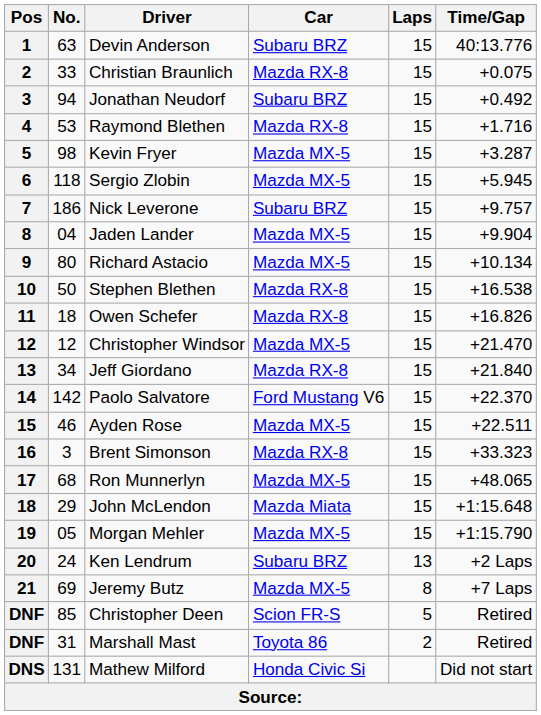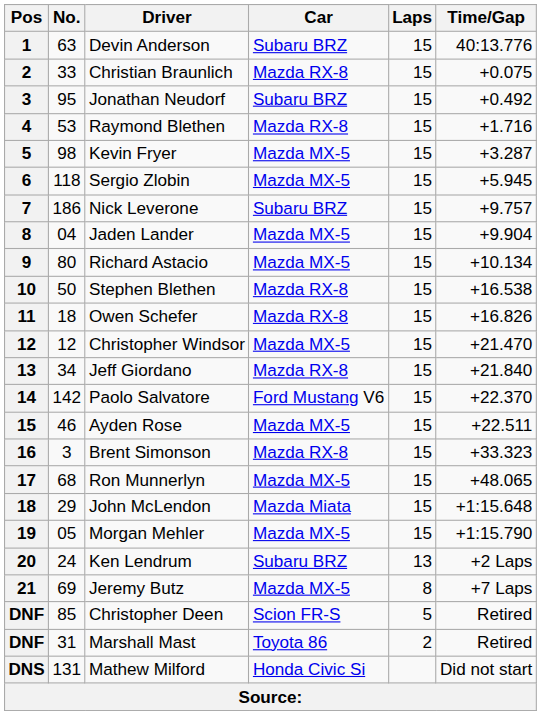 <table class="wikitable">
 <tr>
 <th>Pos</th>
 <th>No.</th>
 <th>Driver</th>
 <th>Car</th>
 <th>Laps</th>
 <th>Time/Gap</th>
 </tr>
 <tr>
 <th>1</th>
 <td align=center>63</td>
 <td> Devin Anderson</td>
 <td><a href='#'>Subaru BRZ</a></td>
 <td align=right>15</td>
 <td align=right>40:13.776</td>
 </tr>
 <tr>
 <th>2</th>
 <td align=center>33</td>
 <td> Christian Braunlich</td>
 <td><a href='#'>Mazda RX-8</a></td>
 <td align=right>15</td>
 <td align=right>+0.075</td>
 </tr>
 <tr>
 <th>3</th>
-<td align=center>94</td>
+<td align=center>95</td>
 <td> Jonathan Neudorf</td>
 <td><a href='#'>Subaru BRZ</a></td>
 <td align=right>15</td>
 <td align=right>+0.492</td>
 </tr>
 <tr>
 <th>4</th>
 <td align=center>53</td>
 <td> Raymond Blethen</td>
 <td><a href='#'>Mazda RX-8</a></td>
 <td align=right>15</td>
 <td align=right>+1.716</td>
 </tr>
 <tr>
 <th>5</th>
 <td align=center>98</td>
 <td> Kevin Fryer</td>
 <td><a href='#'>Mazda MX-5</a></td>
 <td align=right>15</td>
 <td align=right>+3.287</td>
 </tr>
 <tr>
 <th>6</th>
 <td align=center>118</td>
 <td> Sergio Zlobin</td>
 <td><a href='#'>Mazda MX-5</a></td>
 <td align=right>15</td>
 <td align=right>+5.945</td>
 </tr>
 <tr>
 <th>7</th>
 <td align=center>186</td>
 <td> Nick Leverone</td>
 <td><a href='#'>Subaru BRZ</a></td>
 <td align=right>15</td>
 <td align=right>+9.757</td>
 </tr>
 <tr>
 <th>8</th>
 <td align=center>04</td>
 <td> Jaden Lander</td>
 <td><a href='#'>Mazda MX-5</a></td>
 <td align=right>15</td>
 <td align=right>+9.904</td>
 </tr>
 <tr>
 <th>9</th>
 <td align=center>80</td>
 <td> Richard Astacio</td>
 <td><a href='#'>Mazda MX-5</a></td>
 <td align=right>15</td>
 <td align=right>+10.134</td>
 </tr>
 <tr>
 <th>10</th>
 <td align=center>50</td>
 <td> Stephen Blethen</td>
 <td><a href='#'>Mazda RX-8</a></td>
 <td align=right>15</td>
 <td align=right>+16.538</td>
 </tr>
 <tr>
 <th>11</th>
 <td align=center>18</td>
 <td> Owen Schefer</td>
 <td><a href='#'>Mazda RX-8</a></td>
 <td align=right>15</td>
 <td align=right>+16.826</td>
 </tr>
 <tr>
 <th>12</th>
 <td align=center>12</td>
 <td> Christopher Windsor</td>
 <td><a href='#'>Mazda MX-5</a></td>
 <td align=right>15</td>
 <td align=right>+21.470</td>
 </tr>
 <tr>
 <th>13</th>
 <td align=center>34</td>
 <td> Jeff Giordano</td>
 <td><a href='#'>Mazda RX-8</a></td>
 <td align=right>15</td>
 <td align=right>+21.840</td>
 </tr>
 <tr>
 <th>14</th>
 <td align=center>142</td>
 <td> Paolo Salvatore</td>
 <td><a href='#'>Ford Mustang</a> V6</td>
 <td align=right>15</td>
 <td align=right>+22.370</td>
 </tr>
 <tr>
 <th>15</th>
 <td align=center>46</td>
 <td> Ayden Rose</td>
 <td><a href='#'>Mazda MX-5</a></td>
 <td align=right>15</td>
 <td align=right>+22.511</td>
 </tr>
 <tr>
 <th>16</th>
 <td align=center>3</td>
 <td> Brent Simonson</td>
 <td><a href='#'>Mazda RX-8</a></td>
 <td align=right>15</td>
 <td align=right>+33.323</td>
 </tr>
 <tr>
 <th>17</th>
 <td align=center>68</td>
 <td> Ron Munnerlyn</td>
 <td><a href='#'>Mazda MX-5</a></td>
 <td align=right>15</td>
 <td align=right>+48.065</td>
 </tr>
 <tr>
 <th>18</th>
 <td align=center>29</td>
 <td> John McLendon</td>
 <td><a href='#'>Mazda Miata</a></td>
 <td align=right>15</td>
 <td align=right>+1:15.648</td>
 </tr>
 <tr>
 <th>19</th>
 <td align=center>05</td>
 <td> Morgan Mehler</td>
 <td><a href='#'>Mazda MX-5</a></td>
 <td align=right>15</td>
 <td align=right>+1:15.790</td>
 </tr>
 <tr>
 <th>20</th>
 <td align=center>24</td>
 <td> Ken Lendrum</td>
 <td><a href='#'>Subaru BRZ</a></td>
 <td align=right>13</td>
 <td align=right>+2 Laps</td>
 </tr>
 <tr>
 <th>21</th>
 <td align=center>69</td>
 <td> Jeremy Butz</td>
 <td><a href='#'>Mazda MX-5</a></td>
 <td align=right>8</td>
 <td align=right>+7 Laps</td>
 </tr>
 <tr>
 <th>DNF</th>
 <td align=center>85</td>
 <td> Christopher Deen</td>
 <td><a href='#'>Scion FR-S</a></td>
 <td align=right>5</td>
 <td align=right>Retired</td>
 </tr>
 <tr>
 <th>DNF</th>
 <td align=center>31</td>
 <td> Marshall Mast</td>
 <td><a href='#'>Toyota 86</a></td>
 <td align=right>2</td>
 <td align=right>Retired</td>
 </tr>
 <tr>
 <th>DNS</th>
 <td align=center>131</td>
 <td> Mathew Milford</td>
 <td><a href='#'>Honda Civic Si</a></td>
 <td align=right></td>
 <td align=right>Did not start</td>
 </tr>
 <tr>
 <th colspan=6>Source:</th>
 </tr>
 <tr>
 </tr>
 </table>
